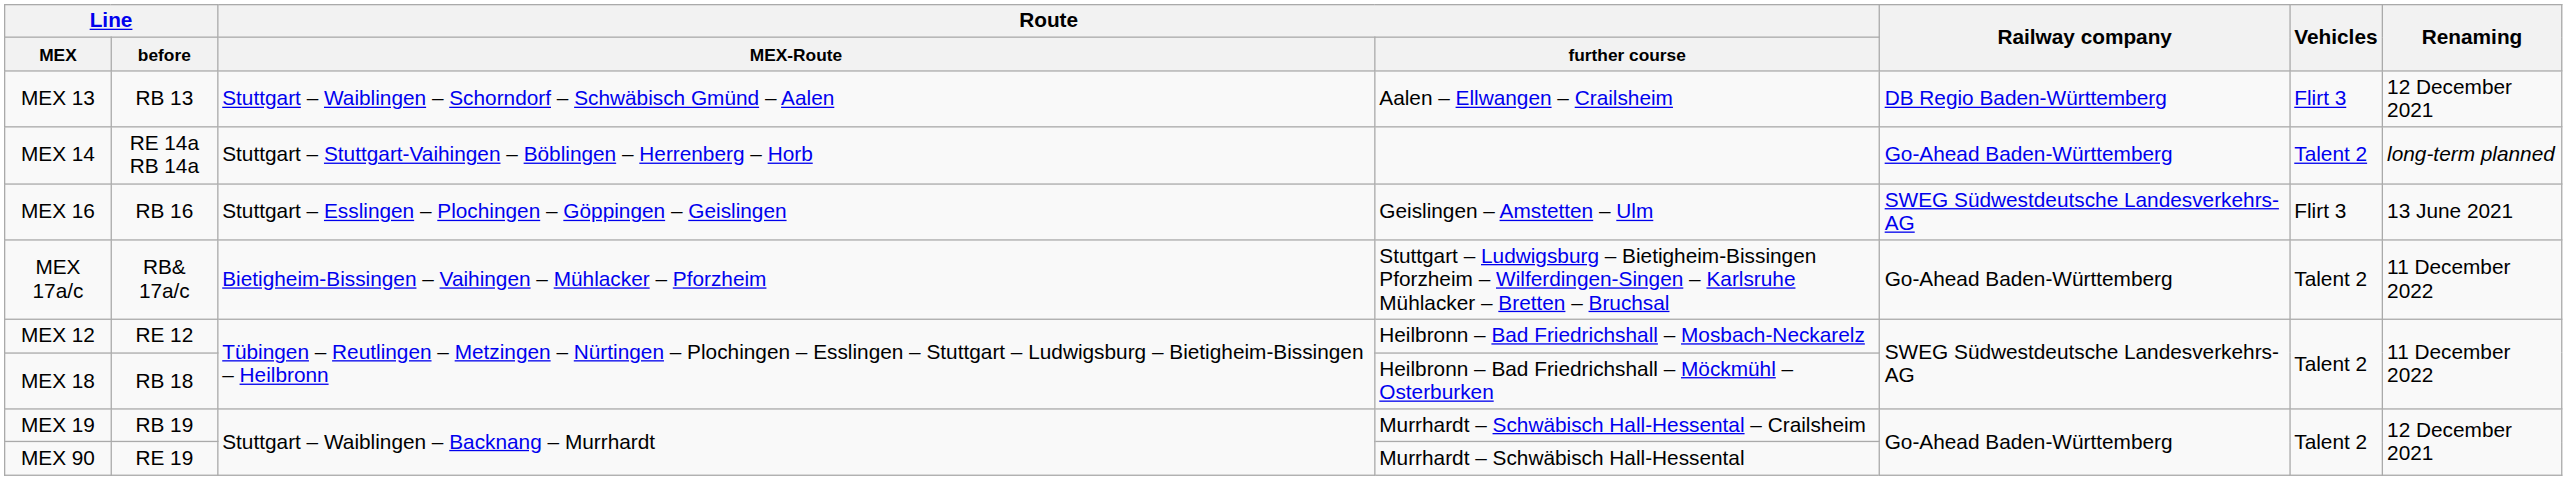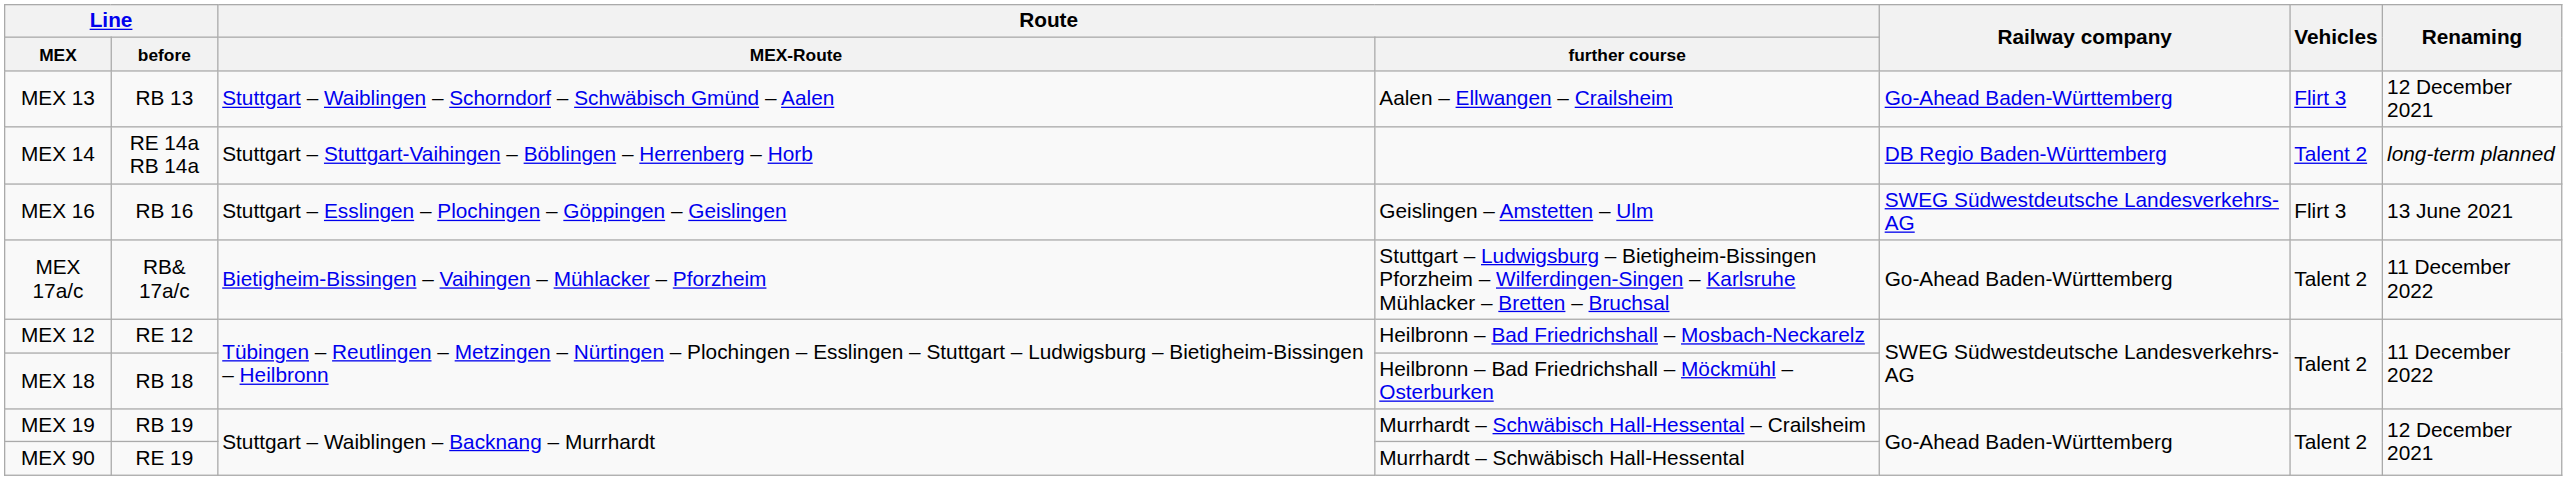 <table class="wikitable">
 <tr>
 <th colspan="2"><a href='#'>Line</a></th>
 <th colspan="2">Route</th>
 <th rowspan="2">Railway company</th>
 <th rowspan="2">Vehicles</th>
 <th rowspan="2">Renaming</th>
 </tr>
 <tr>
 <th><small>MEX</small></th>
 <th><small>before</small></th>
 <th><small>MEX-Route</small></th>
 <th><small>further course</small></th>
 </tr>
 <tr>
 <td style="text-align:center;">MEX 13</td>
 <td style="text-align:center;">RB 13</td>
 <td><a href='#'>Stuttgart</a> – <a href='#'>Waiblingen</a> – <a href='#'>Schorndorf</a> – <a href='#'>Schwäbisch Gmünd</a> – <a href='#'>Aalen</a></td>
 <td>Aalen – <a href='#'>Ellwangen</a> – <a href='#'>Crailsheim</a></td>
-<td><a href='#'>DB Regio Baden-Württemberg</a></td>
+<td><a href='#'>Go-Ahead Baden-Württemberg</a></td>
 <td><a href='#'>Flirt 3</a></td>
 <td>12 December 2021<br></td>
 </tr>
 <tr>
 <td style="text-align:center;">MEX 14</td>
 <td style="text-align:center;">RE 14a<br>RB 14a</td>
 <td>Stuttgart – <a href='#'>Stuttgart-Vaihingen</a> – <a href='#'>Böblingen</a> – <a href='#'>Herrenberg</a> – <a href='#'>Horb</a></td>
 <td></td>
-<td><a href='#'>Go-Ahead Baden-Württemberg</a></td>
+<td><a href='#'>DB Regio Baden-Württemberg</a></td>
 <td><a href='#'>Talent 2</a></td>
 <td><em>long-term planned</em></td>
 </tr>
 <tr>
 <td style="text-align:center;">MEX 16</td>
 <td style="text-align:center;">RB 16</td>
 <td>Stuttgart – <a href='#'>Esslingen</a> – <a href='#'>Plochingen</a> – <a href='#'>Göppingen</a> – <a href='#'>Geislingen</a></td>
 <td>Geislingen – <a href='#'>Amstetten</a> – <a href='#'>Ulm</a></td>
 <td><a href='#'>SWEG Südwestdeutsche Landesverkehrs-AG</a></td>
 <td>Flirt 3</td>
 <td>13 June 2021</td>
 </tr>
 <tr>
 <td style="text-align:center;">MEX 17a/c</td>
 <td style="text-align:center;">RB& 17a/c</td>
 <td><a href='#'>Bietigheim-Bissingen</a> – <a href='#'>Vaihingen</a> – <a href='#'>Mühlacker</a> – <a href='#'>Pforzheim</a></td>
 <td>Stuttgart – <a href='#'>Ludwigsburg</a> – Bietigheim-Bissingen <br>Pforzheim – <a href='#'>Wilferdingen-Singen</a>  – <a href='#'>Karlsruhe</a><br>Mühlacker – <a href='#'>Bretten</a> – <a href='#'>Bruchsal</a></td>
 <td>Go-Ahead Baden-Württemberg</td>
 <td>Talent 2</td>
 <td>11 December 2022</td>
 </tr>
 <tr>
 <td style="text-align:center;">MEX 12</td>
 <td style="text-align:center;">RE 12</td>
 <td rowspan="2"><a href='#'>Tübingen</a> – <a href='#'>Reutlingen</a> – <a href='#'>Metzingen</a> – <a href='#'>Nürtingen</a> – Plochingen – Esslingen – Stuttgart – Ludwigsburg – Bietigheim-Bissingen – <a href='#'>Heilbronn</a></td>
 <td>Heilbronn – <a href='#'>Bad Friedrichshall</a> – <a href='#'>Mosbach-Neckarelz</a></td>
 <td rowspan="2">SWEG Südwestdeutsche Landesverkehrs-AG</td>
 <td rowspan="2">Talent 2</td>
 <td rowspan="2">11 December 2022</td>
 </tr>
 <tr>
 <td style="text-align:center;">MEX 18</td>
 <td style="text-align:center;">RB 18</td>
 <td>Heilbronn – Bad Friedrichshall – <a href='#'>Möckmühl</a> – <a href='#'>Osterburken</a></td>
 </tr>
 <tr>
 <td style="text-align:center;">MEX 19</td>
 <td style="text-align:center;">RB 19</td>
 <td rowspan="2">Stuttgart – Waiblingen – <a href='#'>Backnang</a> – Murrhardt</td>
 <td>Murrhardt – <a href='#'>Schwäbisch Hall-Hessental</a> – Crailsheim</td>
 <td rowspan="2">Go-Ahead Baden-Württemberg</td>
 <td rowspan="2">Talent 2</td>
 <td rowspan="2">12 December 2021</td>
 </tr>
 <tr>
 <td style="text-align:center;">MEX 90</td>
 <td style="text-align:center;">RE 19</td>
 <td>Murrhardt – Schwäbisch Hall-Hessental</td>
 </tr>
 </table>
